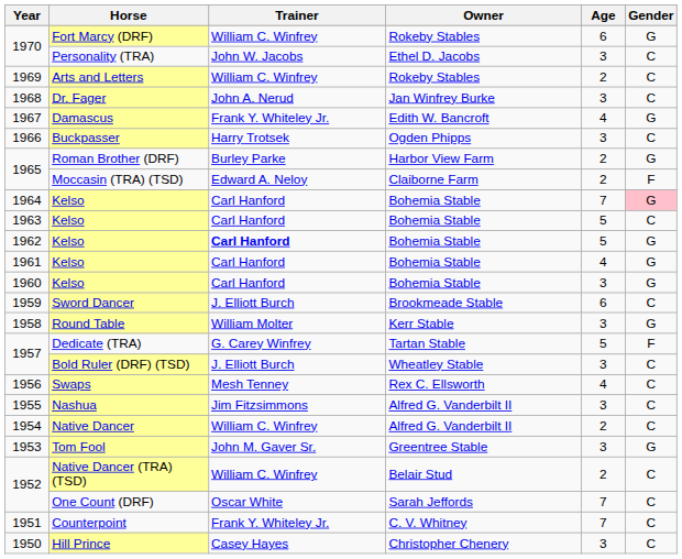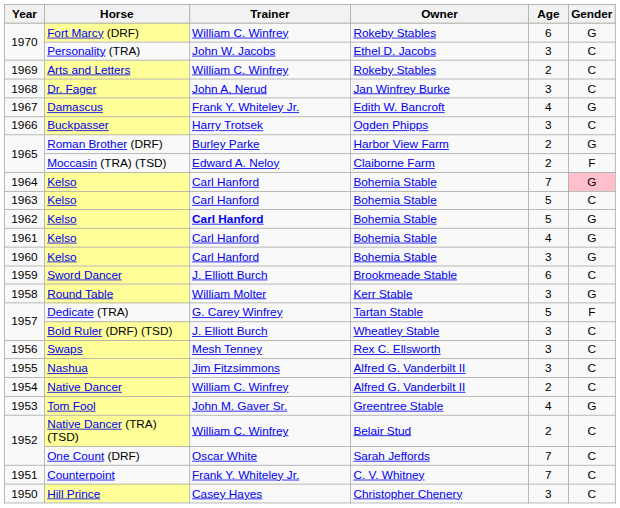 <table class = "wikitable sortable" | border="1" cellpadding="0" style="border-collapse: collapse; font-size:90%">
 <tr style="background:#987654; text-align:center;">
 <th style="width:42px;">Year<br></th>
 <th style="width:170px;">Horse<br></th>
 <th style="width:190px;">Trainer<br></th>
 <th style="width:210px;">Owner<br></th>
 <th style="width:42px;">Age</th>
 <th style="width:42px;">Gender</th>
 </tr>
 <tr>
 <td align=center rowspan="2">1970</td>
 <td style="background-color:#FFFF99"><a href='#'>Fort Marcy</a> (DRF)</td>
 <td><a href='#'>William C. Winfrey</a></td>
 <td><a href='#'>Rokeby Stables</a></td>
 <td align=center>6</td>
 <td align=center>G</td>
 </tr>
 <tr>
 <td><a href='#'>Personality</a> (TRA)</td>
 <td><a href='#'>John W. Jacobs</a></td>
 <td><a href='#'>Ethel D. Jacobs</a></td>
 <td align=center>3</td>
 <td align=center>C</td>
 </tr>
 <tr>
 <td align=center>1969</td>
 <td style="background-color:#FFFF99"><a href='#'>Arts and Letters</a></td>
 <td><a href='#'>William C. Winfrey</a></td>
 <td><a href='#'>Rokeby Stables</a></td>
 <td align=center>2</td>
 <td align=center>C</td>
 </tr>
 <tr>
 <td align=center>1968</td>
 <td style="background-color:#FFFF99"><a href='#'>Dr. Fager</a></td>
 <td><a href='#'>John A. Nerud</a></td>
 <td><a href='#'>Jan Winfrey Burke</a></td>
 <td align=center>3</td>
 <td align=center>C</td>
 </tr>
 <tr>
 <td align=center>1967</td>
 <td style="background-color:#FFFF99"><a href='#'>Damascus</a></td>
 <td><a href='#'>Frank Y. Whiteley Jr.</a></td>
 <td><a href='#'>Edith W. Bancroft</a></td>
 <td align=center>4</td>
 <td align=center>G</td>
 </tr>
 <tr>
 <td align=center>1966</td>
 <td style="background-color:#FFFF99"><a href='#'>Buckpasser</a></td>
 <td><a href='#'>Harry Trotsek</a></td>
 <td><a href='#'>Ogden Phipps</a></td>
 <td align=center>3</td>
 <td align=center>C</td>
 </tr>
 <tr>
 <td align=center rowspan="2">1965</td>
 <td><a href='#'>Roman Brother</a> (DRF)</td>
 <td><a href='#'>Burley Parke</a></td>
 <td><a href='#'>Harbor View Farm</a></td>
 <td align=center>2</td>
 <td align=center>G</td>
 </tr>
 <tr>
 <td><a href='#'>Moccasin</a> (TRA) (TSD)</td>
 <td><a href='#'>Edward A. Neloy</a></td>
 <td><a href='#'>Claiborne Farm</a></td>
 <td align=center>2</td>
 <td align=center>F</td>
 </tr>
 <tr>
 <td align=center>1964</td>
 <td style="background-color:#FFFF99"><a href='#'>Kelso</a></td>
 <td><a href='#'>Carl Hanford</a></td>
 <td><a href='#'>Bohemia Stable</a></td>
 <td align=center>7</td>
 <td align=center style="background: pink;">G</td>
 </tr>
 <tr>
 <td align=center>1963</td>
 <td style="background-color:#FFFF99"><a href='#'>Kelso</a></td>
 <td><a href='#'>Carl Hanford</a></td>
 <td><a href='#'>Bohemia Stable</a></td>
 <td align=center>5</td>
 <td align=center>C</td>
 </tr>
 <tr>
 <td align=center>1962</td>
 <td style="background-color:#FFFF99"><a href='#'>Kelso</a></td>
 <td><strong><a href='#'>Carl Hanford</a></strong></td>
 <td><a href='#'>Bohemia Stable</a></td>
 <td align=center>5</td>
 <td align=center>G</td>
 </tr>
 <tr>
 <td align=center>1961</td>
 <td style="background-color:#FFFF99"><a href='#'>Kelso</a></td>
 <td><a href='#'>Carl Hanford</a></td>
 <td><a href='#'>Bohemia Stable</a></td>
 <td align=center>4</td>
 <td align=center>G</td>
 </tr>
 <tr>
 <td align=center>1960</td>
 <td style="background-color:#FFFF99"><a href='#'>Kelso</a></td>
 <td><a href='#'>Carl Hanford</a></td>
 <td><a href='#'>Bohemia Stable</a></td>
 <td align=center>3</td>
 <td align=center>G</td>
 </tr>
 <tr>
 <td align=center>1959</td>
 <td style="background-color:#FFFF99"><a href='#'>Sword Dancer</a></td>
 <td><a href='#'>J. Elliott Burch</a></td>
 <td><a href='#'>Brookmeade Stable</a></td>
 <td align=center>6</td>
 <td align=center>C</td>
 </tr>
 <tr>
 <td align=center>1958</td>
 <td style="background-color:#FFFF99"><a href='#'>Round Table</a></td>
 <td><a href='#'>William Molter</a></td>
 <td><a href='#'>Kerr Stable</a></td>
 <td align=center>3</td>
 <td align=center>G</td>
 </tr>
 <tr>
 <td align=center rowspan="2">1957</td>
 <td><a href='#'>Dedicate</a> (TRA)</td>
 <td><a href='#'>G. Carey Winfrey</a></td>
 <td><a href='#'>Tartan Stable</a></td>
 <td align=center>5</td>
 <td align=center>F</td>
 </tr>
 <tr>
 <td style="background-color:#FFFF99"><a href='#'>Bold Ruler</a> (DRF) (TSD)</td>
 <td><a href='#'>J. Elliott Burch</a></td>
 <td><a href='#'>Wheatley Stable</a></td>
 <td align=center>3</td>
 <td align=center>C</td>
 </tr>
 <tr>
 <td align=center>1956</td>
 <td style="background-color:#FFFF99"><a href='#'>Swaps</a></td>
 <td><a href='#'>Mesh Tenney</a></td>
 <td><a href='#'>Rex C. Ellsworth</a></td>
-<td align=center>4</td>
+<td align=center>3</td>
 <td align=center>C</td>
 </tr>
 <tr>
 <td align=center>1955</td>
 <td style="background-color:#FFFF99"><a href='#'>Nashua</a></td>
 <td><a href='#'>Jim Fitzsimmons</a></td>
 <td><a href='#'>Alfred G. Vanderbilt II</a></td>
 <td align=center>3</td>
 <td align=center>C</td>
 </tr>
 <tr>
 <td align=center>1954</td>
 <td style="background-color:#FFFF99"><a href='#'>Native Dancer</a></td>
 <td><a href='#'>William C. Winfrey</a></td>
 <td><a href='#'>Alfred G. Vanderbilt II</a></td>
 <td align=center>2</td>
 <td align=center>C</td>
 </tr>
 <tr>
 <td align=center>1953</td>
 <td style="background-color:#FFFF99"><a href='#'>Tom Fool</a></td>
 <td><a href='#'>John M. Gaver Sr.</a></td>
 <td><a href='#'>Greentree Stable</a></td>
-<td align=center>3</td>
+<td align=center>4</td>
 <td align=center>G</td>
 </tr>
 <tr>
 <td align=center rowspan="2">1952</td>
 <td style="background-color:#FFFF99"><a href='#'>Native Dancer</a> (TRA) (TSD)</td>
 <td><a href='#'>William C. Winfrey</a></td>
 <td><a href='#'>Belair Stud</a></td>
 <td align=center>2</td>
 <td align=center>C</td>
 </tr>
 <tr>
 <td><a href='#'>One Count</a> (DRF)</td>
 <td><a href='#'>Oscar White</a></td>
 <td><a href='#'>Sarah Jeffords</a></td>
 <td align=center>7</td>
 <td align=center>C</td>
 </tr>
 <tr>
 <td align=center>1951</td>
 <td><a href='#'>Counterpoint</a></td>
 <td><a href='#'>Frank Y. Whiteley Jr.</a></td>
 <td><a href='#'>C. V. Whitney</a></td>
 <td align=center>7</td>
 <td align=center>C</td>
 </tr>
 <tr>
 <td align=center>1950</td>
 <td style="background-color:#FFFF99"><a href='#'>Hill Prince</a></td>
 <td><a href='#'>Casey Hayes</a></td>
 <td><a href='#'>Christopher Chenery</a></td>
 <td align=center>3</td>
 <td align=center>C</td>
 </tr>
 </table>
